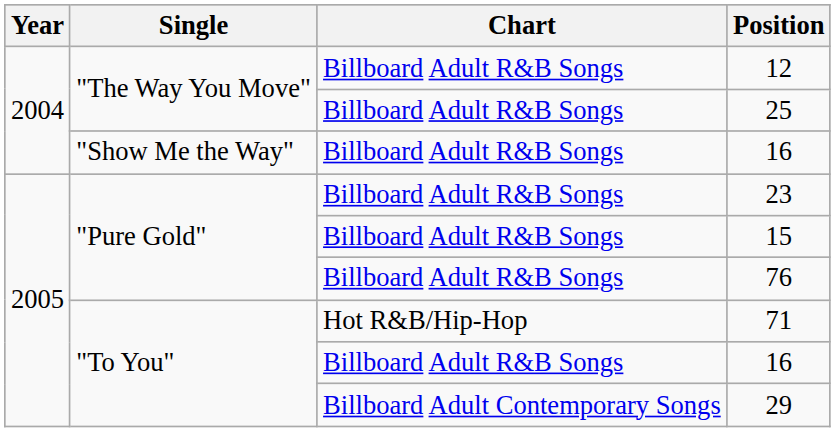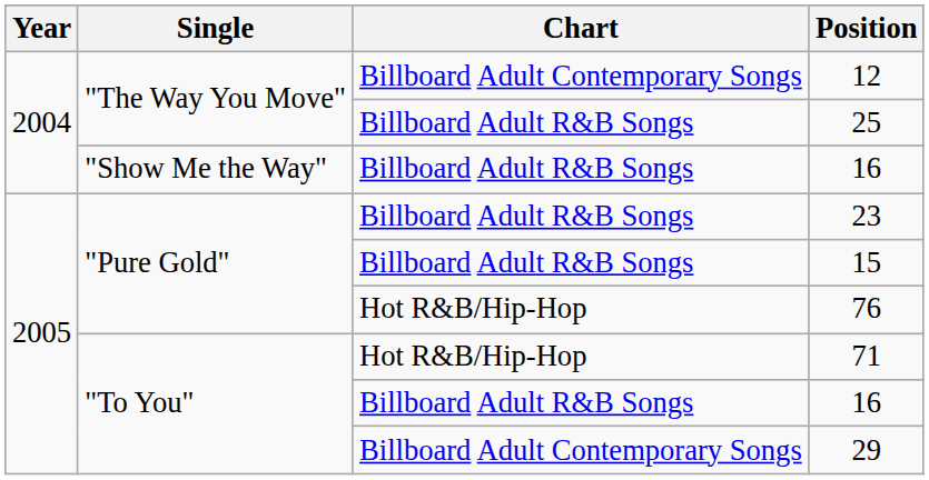 <table class="wikitable">
 <tr>
 <th>Year</th>
 <th>Single</th>
 <th>Chart</th>
 <th>Position</th>
 </tr>
 <tr>
 <td rowspan="3">2004</td>
 <td rowspan="2">"The Way You Move"</td>
-<td><a href='#'>Billboard</a> <a href='#'>Adult R&B Songs</a></td>
+<td><a href='#'>Billboard</a> <a href='#'>Adult Contemporary Songs</a></td>
 <td style="text-align:center;">12</td>
 </tr>
 <tr>
 <td><a href='#'>Billboard</a> <a href='#'>Adult R&B Songs</a></td>
 <td style="text-align:center;">25</td>
 </tr>
 <tr>
 <td>"Show Me the Way"</td>
 <td><a href='#'>Billboard</a> <a href='#'>Adult R&B Songs</a></td>
 <td style="text-align:center;">16</td>
 </tr>
 <tr>
 <td rowspan="6">2005</td>
 <td rowspan="3">"Pure Gold"</td>
 <td><a href='#'>Billboard</a> <a href='#'>Adult R&B Songs</a></td>
 <td style="text-align:center;">23</td>
 </tr>
 <tr>
 <td><a href='#'>Billboard</a> <a href='#'>Adult R&B Songs</a></td>
 <td style="text-align:center;">15</td>
 </tr>
 <tr>
-<td><a href='#'>Billboard</a> <a href='#'>Adult R&B Songs</a></td>
+<td>Hot R&B/Hip-Hop</td>
 <td style="text-align:center;">76</td>
 </tr>
 <tr>
 <td rowspan="3">"To You"</td>
 <td>Hot R&B/Hip-Hop</td>
 <td style="text-align:center;">71</td>
 </tr>
 <tr>
 <td><a href='#'>Billboard</a> <a href='#'>Adult R&B Songs</a></td>
 <td style="text-align:center;">16</td>
 </tr>
 <tr>
 <td><a href='#'>Billboard</a> <a href='#'>Adult Contemporary Songs</a></td>
 <td style="text-align:center;">29</td>
 </tr>
 </table>
